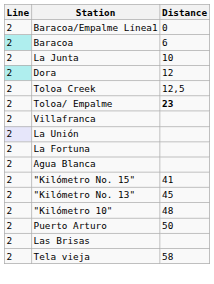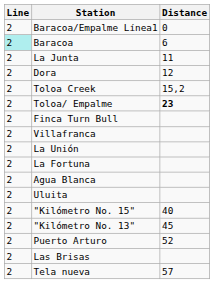 <table class="wikitable">
 <tr>
 <th>Line</th>
 <th>Station</th>
 <th>Distance</th>
 </tr>
 <tr>
 <td>2</td>
 <td>Baracoa/Empalme Línea1</td>
 <td>0</td>
 </tr>
 <tr>
 <td style="background: paleturquoise;">2</td>
 <td>Baracoa</td>
 <td>6</td>
 </tr>
 <tr>
 <td>2</td>
 <td>La Junta</td>
-<td>10</td>
+<td>11</td>
 </tr>
 <tr>
-<td style="background: paleturquoise;">2</td>
+<td>2</td>
 <td>Dora</td>
 <td>12</td>
 </tr>
 <tr>
 <td>2</td>
 <td>Toloa Creek</td>
-<td>12,5</td>
+<td>15,2</td>
 </tr>
 <tr>
 <td>2</td>
 <td>Toloa/ Empalme</td>
 <td><strong>23</strong></td>
 </tr>
 <tr>
 <td>2</td>
+<td>Finca Turn Bull</td>
+<td></td>
+</tr>
+<tr>
+<td>2</td>
 <td>Villafranca</td>
 <td></td>
 </tr>
 <tr>
-<td style="background: lavender;">2</td>
+<td>2</td>
 <td>La Unión</td>
 <td></td>
 </tr>
 <tr>
 <td>2</td>
 <td>La Fortuna</td>
 <td></td>
 </tr>
 <tr>
 <td>2</td>
 <td>Agua Blanca</td>
 <td></td>
 </tr>
 <tr>
 <td>2</td>
+<td>Uluita</td>
+<td></td>
+</tr>
+<tr>
+<td>2</td>
 <td>"Kilómetro No. 15"</td>
-<td>41</td>
+<td>40</td>
 </tr>
 <tr>
 <td>2</td>
 <td>"Kilómetro No. 13"</td>
 <td>45</td>
 </tr>
 <tr>
 <td>2</td>
-<td>"Kilómetro 10"</td>
-<td>48</td>
-</tr>
-<tr>
-<td>2</td>
 <td>Puerto Arturo</td>
-<td>50</td>
+<td>52</td>
 </tr>
 <tr>
 <td>2</td>
 <td>Las Brisas</td>
 <td></td>
 </tr>
 <tr>
 <td>2</td>
-<td>Tela vieja</td>
-<td>58</td>
+<td>Tela nueva</td>
+<td>57</td>
 </tr>
 </table>
